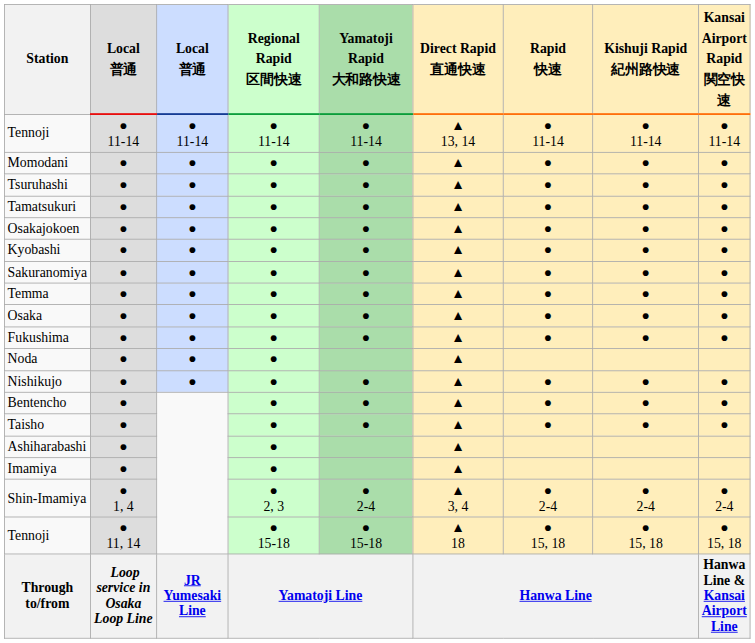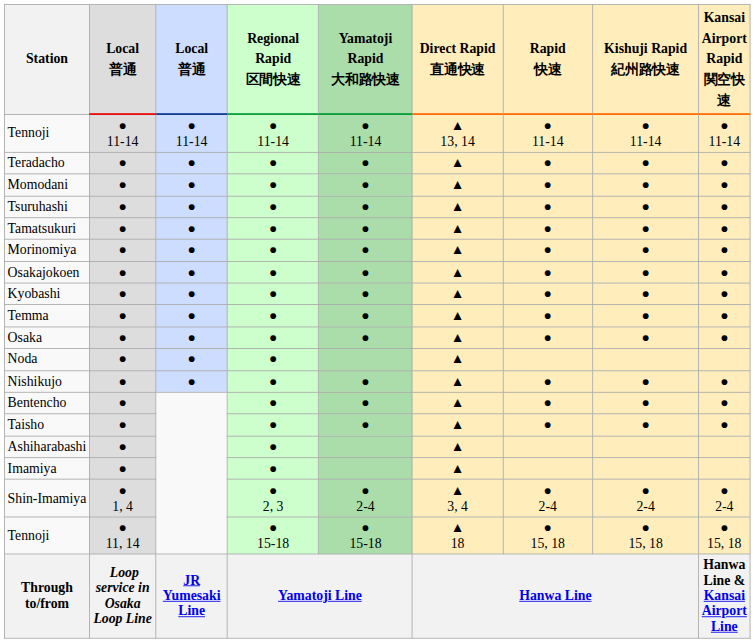 <table class="wikitable">
 <tr>
 <th>Station</th>
 <th style="background-color:#ddd;width:2.4em;line-height:1.5em;border-bottom:solid 2px #e80000">Local<br>普通</th>
 <th style="background-color:#cdf;width:2.4em;line-height:1.5em;border-bottom:solid 2px #0A318E">Local<br>普通</th>
 <th style="background-color:#cfc;width:2.4em;line-height:1.5em;border-bottom:solid 2px #093">Regional Rapid<br>区間快速</th>
 <th style="background-color:#ada;width:2.4em;line-height:1.5em;border-bottom:solid 2px #093">Yamatoji Rapid<br>大和路快速</th>
 <th style="background-color:#feb;width:2.4em;line-height:1.5em;border-bottom:solid 2px #f60">Direct Rapid<br>直通快速</th>
 <th style="background-color:#feb;width:2.4em;line-height:1.5em;border-bottom:solid 2px #f60">Rapid<br>快速</th>
 <th style="background-color:#feb;width:2.4em;line-height:1.5em;border-bottom:solid 2px #f60">Kishuji Rapid<br>紀州路快速</th>
 <th style="background-color:#feb;width:2.4em;line-height:1.5em;border-bottom:solid 2px #f60">Kansai Airport<br>Rapid<br>関空快速</th>
 </tr>
 <tr>
 <td style="width:5em;">Tennoji</td>
 <td style="text-align:center; background-color:#ddd;">●<br>11-14</td>
 <td style="text-align:center; background-color:#cdf;">●<br>11-14</td>
 <td style="text-align:center; background-color:#cfc;">●<br>11-14</td>
 <td style="text-align:center; background-color:#ada;">●<br>11-14</td>
 <td style="text-align:center; background-color:#feb;">▲<br>13, 14</td>
 <td style="text-align:center; background-color:#feb;">●<br>11-14</td>
 <td style="text-align:center; background-color:#feb;">●<br>11-14</td>
 <td style="text-align:center; background-color:#feb;">●<br>11-14</td>
+</tr>
+<tr>
+<td style="width:5em;">Teradacho</td>
+<td style="text-align:center; background-color:#ddd;">●</td>
+<td style="text-align:center; background-color:#cdf;">●</td>
+<td style="text-align:center; background-color:#cfc;">●</td>
+<td style="text-align:center; background-color:#ada;">●</td>
+<td style="text-align:center; background-color:#feb;">▲</td>
+<td style="text-align:center; background-color:#feb;">●</td>
+<td style="text-align:center; background-color:#feb;">●</td>
+<td style="text-align:center; background-color:#feb;">●</td>
 </tr>
 <tr>
 <td style="width:5em;">Momodani</td>
 <td style="text-align:center; background-color:#ddd;">●</td>
 <td style="text-align:center; background-color:#cdf;">●</td>
 <td style="text-align:center; background-color:#cfc;">●</td>
 <td style="text-align:center; background-color:#ada;">●</td>
 <td style="text-align:center; background-color:#feb;">▲</td>
 <td style="text-align:center; background-color:#feb;">●</td>
 <td style="text-align:center; background-color:#feb;">●</td>
 <td style="text-align:center; background-color:#feb;">●</td>
 </tr>
 <tr>
 <td style="width:5em;">Tsuruhashi</td>
 <td style="text-align:center; background-color:#ddd;">●</td>
 <td style="text-align:center; background-color:#cdf;">●</td>
 <td style="text-align:center; background-color:#cfc;">●</td>
 <td style="text-align:center; background-color:#ada;">●</td>
 <td style="text-align:center; background-color:#feb;">▲</td>
 <td style="text-align:center; background-color:#feb;">●</td>
 <td style="text-align:center; background-color:#feb;">●</td>
 <td style="text-align:center; background-color:#feb;">●</td>
 </tr>
 <tr>
 <td style="width:5em;">Tamatsukuri</td>
 <td style="text-align:center; background-color:#ddd;">●</td>
 <td style="text-align:center; background-color:#cdf;">●</td>
 <td style="text-align:center; background-color:#cfc;">●</td>
 <td style="text-align:center; background-color:#ada;">●</td>
 <td style="text-align:center; background-color:#feb;">▲</td>
 <td style="text-align:center; background-color:#feb;">●</td>
 <td style="text-align:center; background-color:#feb;">●</td>
 <td style="text-align:center; background-color:#feb;">●</td>
 </tr>
 <tr>
+<td style="width:5em;">Morinomiya</td>
+<td style="text-align:center; background-color:#ddd;">●</td>
+<td style="text-align:center; background-color:#cdf;">●</td>
+<td style="text-align:center; background-color:#cfc;">●</td>
+<td style="text-align:center; background-color:#ada;">●</td>
+<td style="text-align:center; background-color:#feb;">▲</td>
+<td style="text-align:center; background-color:#feb;">●</td>
+<td style="text-align:center; background-color:#feb;">●</td>
+<td style="text-align:center; background-color:#feb;">●</td>
+</tr>
+<tr>
 <td style="width:5em;">Osakajokoen</td>
 <td style="text-align:center; background-color:#ddd;">●</td>
 <td style="text-align:center; background-color:#cdf;">●</td>
 <td style="text-align:center; background-color:#cfc;">●</td>
 <td style="text-align:center; background-color:#ada;">●</td>
 <td style="text-align:center; background-color:#feb;">▲</td>
 <td style="text-align:center; background-color:#feb;">●</td>
 <td style="text-align:center; background-color:#feb;">●</td>
 <td style="text-align:center; background-color:#feb;">●</td>
 </tr>
 <tr>
 <td style="width:5em;">Kyobashi</td>
 <td style="text-align:center; background-color:#ddd;">●</td>
 <td style="text-align:center; background-color:#cdf;">●</td>
 <td style="text-align:center; background-color:#cfc;">●</td>
 <td style="text-align:center; background-color:#ada;">●</td>
 <td style="text-align:center; background-color:#feb;">▲</td>
 <td style="text-align:center; background-color:#feb;">●</td>
 <td style="text-align:center; background-color:#feb;">●</td>
 <td style="text-align:center; background-color:#feb;">●</td>
 </tr>
 <tr>
-<td style="width:5em;">Sakuranomiya</td>
-<td style="text-align:center; background-color:#ddd;">●</td>
-<td style="text-align:center; background-color:#cdf;">●</td>
-<td style="text-align:center; background-color:#cfc;">●</td>
-<td style="text-align:center; background-color:#ada;">●</td>
-<td style="text-align:center; background-color:#feb;">▲</td>
-<td style="text-align:center; background-color:#feb;">●</td>
-<td style="text-align:center; background-color:#feb;">●</td>
-<td style="text-align:center; background-color:#feb;">●</td>
-</tr>
-<tr>
 <td style="width:5em;">Temma</td>
 <td style="text-align:center; background-color:#ddd;">●</td>
 <td style="text-align:center; background-color:#cdf;">●</td>
 <td style="text-align:center; background-color:#cfc;">●</td>
 <td style="text-align:center; background-color:#ada;">●</td>
 <td style="text-align:center; background-color:#feb;">▲</td>
 <td style="text-align:center; background-color:#feb;">●</td>
 <td style="text-align:center; background-color:#feb;">●</td>
 <td style="text-align:center; background-color:#feb;">●</td>
 </tr>
 <tr>
 <td style="width:5em;">Osaka</td>
-<td style="text-align:center; background-color:#ddd;">●</td>
-<td style="text-align:center; background-color:#cdf;">●</td>
-<td style="text-align:center; background-color:#cfc;">●</td>
-<td style="text-align:center; background-color:#ada;">●</td>
-<td style="text-align:center; background-color:#feb;">▲</td>
-<td style="text-align:center; background-color:#feb;">●</td>
-<td style="text-align:center; background-color:#feb;">●</td>
-<td style="text-align:center; background-color:#feb;">●</td>
-</tr>
-<tr>
-<td style="width:5em;">Fukushima</td>
 <td style="text-align:center; background-color:#ddd;">●</td>
 <td style="text-align:center; background-color:#cdf;">●</td>
 <td style="text-align:center; background-color:#cfc;">●</td>
 <td style="text-align:center; background-color:#ada;">●</td>
 <td style="text-align:center; background-color:#feb;">▲</td>
 <td style="text-align:center; background-color:#feb;">●</td>
 <td style="text-align:center; background-color:#feb;">●</td>
 <td style="text-align:center; background-color:#feb;">●</td>
 </tr>
 <tr>
 <td style="width:5em;">Noda</td>
 <td style="text-align:center; background-color:#ddd;">●</td>
 <td style="text-align:center; background-color:#cdf;">●</td>
 <td style="text-align:center; background-color:#cfc;">●</td>
 <td style="text-align:center; background-color:#ada;"></td>
 <td style="text-align:center; background-color:#feb;">▲</td>
 <td style="text-align:center; background-color:#feb;"></td>
 <td style="text-align:center; background-color:#feb;"></td>
 <td style="text-align:center; background-color:#feb;"></td>
 </tr>
 <tr>
 <td style="width:5em;">Nishikujo</td>
 <td style="text-align:center; background-color:#ddd;">●</td>
 <td style="text-align:center; background-color:#cdf;">●</td>
 <td style="text-align:center; background-color:#cfc;">●</td>
 <td style="text-align:center; background-color:#ada;">●</td>
 <td style="text-align:center; background-color:#feb;">▲</td>
 <td style="text-align:center; background-color:#feb;">●</td>
 <td style="text-align:center; background-color:#feb;">●</td>
 <td style="text-align:center; background-color:#feb;">●</td>
 </tr>
 <tr>
 <td style="width:5em;">Bentencho</td>
 <td style="text-align:center; background-color:#ddd;">●</td>
 <td rowspan="6" style="width:5em;text-align:center;"></td>
 <td style="text-align:center; background-color:#cfc;">●</td>
 <td style="text-align:center; background-color:#ada;">●</td>
 <td style="text-align:center; background-color:#feb;">▲</td>
 <td style="text-align:center; background-color:#feb;">●</td>
 <td style="text-align:center; background-color:#feb;">●</td>
 <td style="text-align:center; background-color:#feb;">●</td>
 </tr>
 <tr>
 <td style="width:5em;">Taisho</td>
 <td style="text-align:center; background-color:#ddd;">●</td>
 <td style="text-align:center; background-color:#cfc;">●</td>
 <td style="text-align:center; background-color:#ada;">●</td>
 <td style="text-align:center; background-color:#feb;">▲</td>
 <td style="text-align:center; background-color:#feb;">●</td>
 <td style="text-align:center; background-color:#feb;">●</td>
 <td style="text-align:center; background-color:#feb;">●</td>
 </tr>
 <tr>
 <td style="width:5em;">Ashiharabashi</td>
 <td style="text-align:center; background-color:#ddd;">●</td>
 <td style="text-align:center; background-color:#cfc;">●</td>
 <td style="text-align:center; background-color:#ada;"></td>
 <td style="text-align:center; background-color:#feb;">▲</td>
 <td style="text-align:center; background-color:#feb;"></td>
 <td style="text-align:center; background-color:#feb;"></td>
 <td style="text-align:center; background-color:#feb;"></td>
 </tr>
 <tr>
 <td style="width:5em;">Imamiya</td>
 <td style="text-align:center; background-color:#ddd;">●</td>
 <td style="text-align:center; background-color:#cfc;">●</td>
 <td style="text-align:center; background-color:#ada;"></td>
 <td style="text-align:center; background-color:#feb;">▲</td>
 <td style="text-align:center; background-color:#feb;"></td>
 <td style="text-align:center; background-color:#feb;"></td>
 <td style="text-align:center; background-color:#feb;"></td>
 </tr>
 <tr>
 <td style="width:5em;">Shin-Imamiya</td>
 <td style="text-align:center; background-color:#ddd;">●<br>1, 4</td>
 <td style="text-align:center; background-color:#cfc;">●<br>2, 3</td>
 <td style="text-align:center; background-color:#ada;">●<br>2-4</td>
 <td style="text-align:center; background-color:#feb;">▲<br>3, 4</td>
 <td style="text-align:center; background-color:#feb;">●<br>2-4</td>
 <td style="text-align:center; background-color:#feb;">●<br>2-4</td>
 <td style="text-align:center; background-color:#feb;">●<br>2-4</td>
 </tr>
 <tr>
 <td style="width:5em;">Tennoji</td>
 <td style="text-align:center; background-color:#ddd;">●<br>11, 14</td>
 <td style="text-align:center; background-color:#cfc;">●<br>15-18</td>
 <td style="text-align:center; background-color:#ada;">●<br>15-18</td>
 <td style="text-align:center; background-color:#feb;">▲<br>18</td>
 <td style="text-align:center; background-color:#feb;">●<br>15, 18</td>
 <td style="text-align:center; background-color:#feb;">●<br>15, 18</td>
 <td style="text-align:center; background-color:#feb;">●<br>15, 18</td>
 </tr>
 <tr>
 <th style="width:5em;">Through to/from</th>
 <th style="width:5em;text-align:center;"><em> Loop service in Osaka Loop Line</em></th>
 <th style="width:5em;text-align:center;"><a href='#'>JR Yumesaki Line</a></th>
 <th style="width:15em;text-align:center;" colspan=2><a href='#'>Yamatoji Line</a></th>
 <th colspan="3" style="width:25em;text-align:center;"><a href='#'>Hanwa Line</a></th>
 <th>Hanwa Line &<br><a href='#'>Kansai Airport Line</a></th>
 </tr>
 </table>
